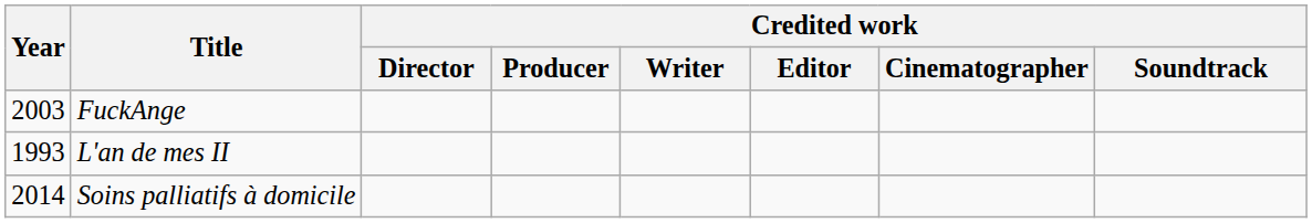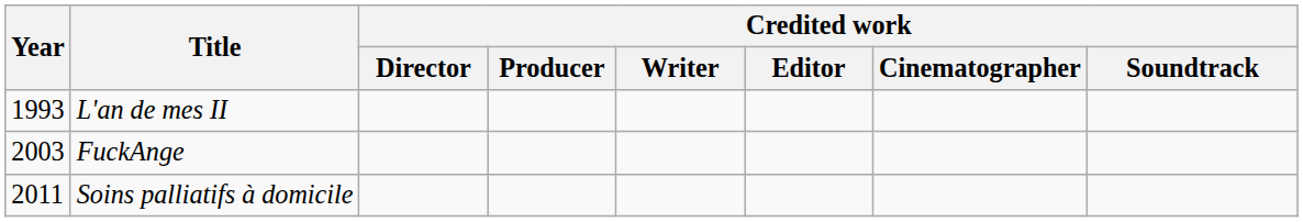 <table class="wikitable">
 <tr>
 <th rowspan="2">Year</th>
 <th rowspan="2">Title</th>
 <th colspan="6">Credited work</th>
 </tr>
 <tr>
 <th width="70">Director</th>
 <th width="70">Producer</th>
 <th width="70">Writer</th>
 <th width="70">Editor</th>
 <th width="120">Cinematographer</th>
 <th width="120">Soundtrack</th>
 </tr>
 <tr>
+<td>1993</td>
+<td><em>L'an de mes II</em></td>
+<td></td>
+<td></td>
+<td></td>
+<td></td>
+<td></td>
+<td></td>
+</tr>
+<tr>
 <td>2003</td>
 <td><em>FuckAnge</em></td>
 <td></td>
 <td></td>
 <td></td>
 <td></td>
 <td></td>
 <td></td>
 </tr>
 <tr>
-<td>1993</td>
-<td><em>L'an de mes II</em></td>
-<td></td>
-<td></td>
-<td></td>
-<td></td>
-<td></td>
-<td></td>
-</tr>
-<tr>
-<td>2014</td>
+<td>2011</td>
 <td><em>Soins palliatifs à domicile</em></td>
 <td></td>
 <td></td>
 <td></td>
 <td></td>
 <td></td>
 <td></td>
 </tr>
 </table>
